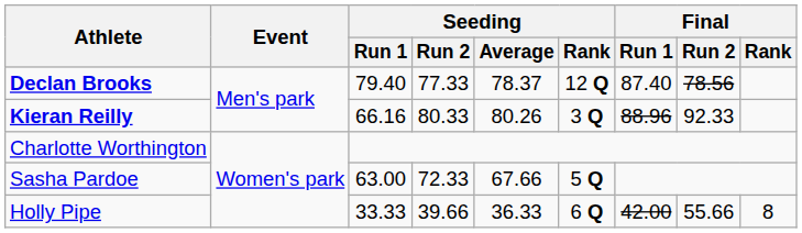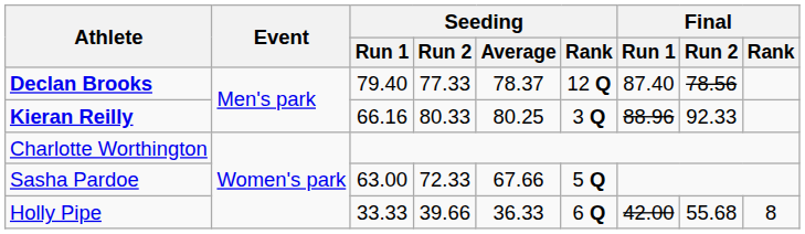 <table class=wikitable style=font-size:90%;text-align:center>
 <tr>
 <th rowspan=2>Athlete</th>
 <th rowspan=2>Event</th>
 <th colspan=4>Seeding</th>
 <th colspan=3>Final</th>
 </tr>
 <tr style=font-size:95%>
 <th>Run 1</th>
 <th>Run 2</th>
 <th>Average</th>
 <th>Rank</th>
 <th>Run 1</th>
 <th>Run 2</th>
 <th>Rank</th>
 </tr>
 <tr>
 <td align=left><strong><a href='#'>Declan Brooks</a></strong></td>
 <td align=left rowspan=2><a href='#'>Men's park</a></td>
 <td>79.40</td>
 <td>77.33</td>
 <td>78.37</td>
 <td>12 <strong>Q</strong></td>
 <td>87.40</td>
 <td><s>78.56</s></td>
 <td></td>
 </tr>
 <tr>
 <td align=left><strong><a href='#'>Kieran Reilly</a></strong></td>
 <td>66.16</td>
 <td>80.33</td>
-<td>80.26</td>
+<td>80.25</td>
 <td>3 <strong>Q</strong></td>
 <td><s>88.96</s></td>
 <td>92.33</td>
 <td></td>
 </tr>
 <tr>
 <td align=left><a href='#'>Charlotte Worthington</a></td>
 <td align=left rowspan=3><a href='#'>Women's park</a></td>
 <td colspan=7></td>
 </tr>
 <tr>
 <td align=left><a href='#'>Sasha Pardoe</a></td>
 <td>63.00</td>
 <td>72.33</td>
 <td>67.66</td>
 <td>5 <strong>Q</strong></td>
 <td colspan=3></td>
 </tr>
 <tr>
 <td align=left><a href='#'>Holly Pipe</a></td>
 <td>33.33</td>
 <td>39.66</td>
 <td>36.33</td>
 <td>6 <strong>Q</strong></td>
 <td><s> 42.00</s></td>
-<td>55.66</td>
+<td>55.68</td>
 <td>8</td>
 </tr>
 </table>
